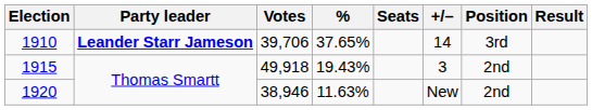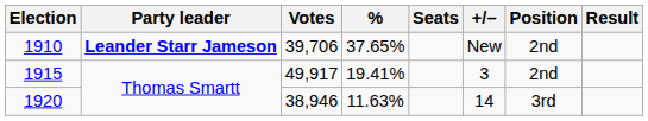 <table class="wikitable" style="text-align:center">
 <tr>
 <th>Election</th>
 <th>Party leader</th>
 <th>Votes</th>
 <th>%</th>
 <th>Seats</th>
 <th>+/–</th>
 <th>Position</th>
 <th>Result</th>
 </tr>
 <tr>
 <td><a href='#'>1910</a></td>
 <td><strong><a href='#'>Leander Starr Jameson</a></strong></td>
 <td>39,706</td>
 <td>37.65%</td>
 <td></td>
-<td> 14</td>
-<td> 3rd</td>
+<td> New</td>
+<td> 2nd</td>
 <td></td>
 </tr>
 <tr>
 <td><a href='#'>1915</a></td>
 <td rowspan=2><a href='#'>Thomas Smartt</a></td>
-<td>49,918</td>
-<td>19.43%</td>
+<td>49,917</td>
+<td>19.41%</td>
 <td></td>
 <td> 3</td>
 <td> 2nd</td>
 <td></td>
 </tr>
 <tr>
 <td><a href='#'>1920</a></td>
 <td>38,946</td>
 <td>11.63%</td>
 <td></td>
-<td> New</td>
-<td> 2nd</td>
+<td> 14</td>
+<td> 3rd</td>
 <td></td>
 </tr>
 </table>
